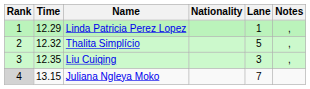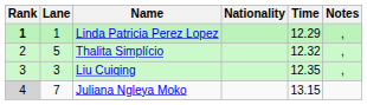 <table class="wikitable sortable" style="text-align:center">
 <tr>
 <th>Rank</th>
-<th>Time</th>
+<th>Lane</th>
 <th>Name</th>
 <th>Nationality</th>
-<th>Lane</th>
+<th>Time</th>
 <th>Notes</th>
 </tr>
 <tr bgcolor=bbf3bb>
+<td><strong>1</strong></td>
 <td>1</td>
-<td>12.29</td>
 <td align="left"><a href='#'>Linda Patricia Perez Lopez</a></td>
 <td align="left"></td>
-<td>1</td>
+<td>12.29</td>
 <td>, </td>
 </tr>
 <tr bgcolor=ccf9cc>
 <td>2</td>
-<td>12.32</td>
+<td>5</td>
 <td align="left"><a href='#'>Thalita Simplício</a></td>
 <td align="left"></td>
-<td>5</td>
+<td>12.32</td>
 <td>, </td>
 </tr>
 <tr bgcolor=ccf9cc>
 <td>3</td>
-<td>12.35</td>
+<td>3</td>
 <td align="left"><a href='#'>Liu Cuiqing</a></td>
 <td align="left"></td>
-<td>3</td>
+<td>12.35</td>
 <td>, </td>
 </tr>
 <tr>
 <td style="background: lightgrey;">4</td>
-<td>13.15</td>
+<td>7</td>
 <td align="left"><a href='#'>Juliana Ngleya Moko</a></td>
 <td align="left"></td>
-<td>7</td>
+<td>13.15</td>
 <td></td>
 </tr>
 </table>
